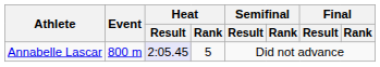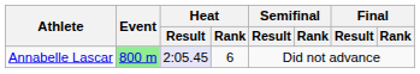 <table class="wikitable" style="font-size:90%">
 <tr>
 <th rowspan="2">Athlete</th>
 <th rowspan="2">Event</th>
 <th colspan="2">Heat</th>
 <th colspan="2">Semifinal</th>
 <th colspan="2">Final</th>
 </tr>
 <tr style="font-size:95%">
 <th>Result</th>
 <th>Rank</th>
 <th>Result</th>
 <th>Rank</th>
 <th>Result</th>
 <th>Rank</th>
 </tr>
 <tr align=center>
 <td align=left><a href='#'>Annabelle Lascar</a></td>
-<td align=left><a href='#'>800 m</a></td>
+<td align=left style="background: lightgreen;"><a href='#'>800 m</a></td>
 <td style="background: lavender;">2:05.45</td>
-<td>5</td>
+<td>6</td>
 <td colspan=4>Did not advance</td>
 </tr>
 </table>
